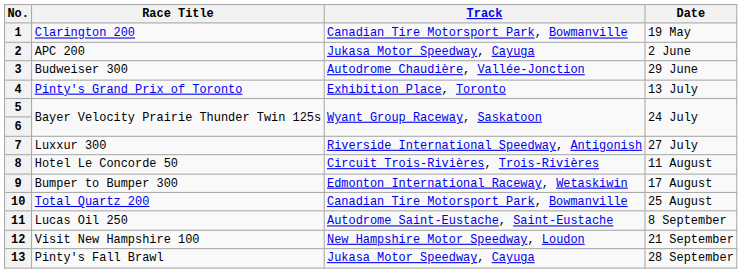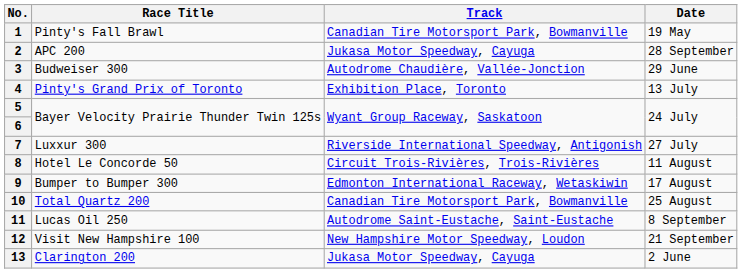 <table class="wikitable" style="font-size:85%;">
 <tr>
 <th>No.</th>
 <th>Race Title</th>
 <th><a href='#'>Track</a></th>
 <th>Date</th>
 </tr>
 <tr>
 <th>1</th>
-<td><a href='#'>Clarington 200</a></td>
+<td>Pinty's Fall Brawl</td>
 <td><a href='#'>Canadian Tire Motorsport Park</a>, <a href='#'>Bowmanville</a></td>
 <td>19 May</td>
 </tr>
 <tr>
 <th>2</th>
 <td>APC 200</td>
 <td><a href='#'>Jukasa Motor Speedway</a>, <a href='#'>Cayuga</a></td>
-<td>2 June</td>
+<td>28 September</td>
 </tr>
 <tr>
 <th>3</th>
 <td>Budweiser 300</td>
 <td><a href='#'>Autodrome Chaudière</a>, <a href='#'>Vallée-Jonction</a></td>
 <td>29 June</td>
 </tr>
 <tr>
 <th>4</th>
 <td><a href='#'>Pinty's Grand Prix of Toronto</a></td>
 <td><a href='#'>Exhibition Place</a>, <a href='#'>Toronto</a></td>
 <td>13 July</td>
 </tr>
 <tr>
 <th>5</th>
 <td rowspan=2>Bayer Velocity Prairie Thunder Twin 125s</td>
 <td rowspan=2><a href='#'>Wyant Group Raceway</a>, <a href='#'>Saskatoon</a></td>
 <td rowspan=2>24 July</td>
 </tr>
 <tr>
 <th>6</th>
 </tr>
 <tr>
 <th>7</th>
 <td>Luxxur 300</td>
 <td><a href='#'>Riverside International Speedway</a>, <a href='#'>Antigonish</a></td>
 <td>27 July</td>
 </tr>
 <tr>
 <th>8</th>
 <td>Hotel Le Concorde 50</td>
 <td><a href='#'>Circuit Trois-Rivières</a>, <a href='#'>Trois-Rivières</a></td>
 <td>11 August</td>
 </tr>
 <tr>
 <th>9</th>
 <td>Bumper to Bumper 300</td>
 <td><a href='#'>Edmonton International Raceway</a>, <a href='#'>Wetaskiwin</a></td>
 <td>17 August</td>
 </tr>
 <tr>
 <th>10</th>
 <td><a href='#'>Total Quartz 200</a></td>
 <td><a href='#'>Canadian Tire Motorsport Park</a>, <a href='#'>Bowmanville</a></td>
 <td>25 August</td>
 </tr>
 <tr>
 <th>11</th>
 <td>Lucas Oil 250</td>
 <td><a href='#'>Autodrome Saint-Eustache</a>, <a href='#'>Saint-Eustache</a></td>
 <td>8 September</td>
 </tr>
 <tr>
 <th>12</th>
 <td>Visit New Hampshire 100</td>
 <td><a href='#'>New Hampshire Motor Speedway</a>, <a href='#'>Loudon</a></td>
 <td>21 September</td>
 </tr>
 <tr>
 <th>13</th>
-<td>Pinty's Fall Brawl</td>
+<td><a href='#'>Clarington 200</a></td>
 <td><a href='#'>Jukasa Motor Speedway</a>, <a href='#'>Cayuga</a></td>
-<td>28 September</td>
+<td>2 June</td>
 </tr>
 </table>
